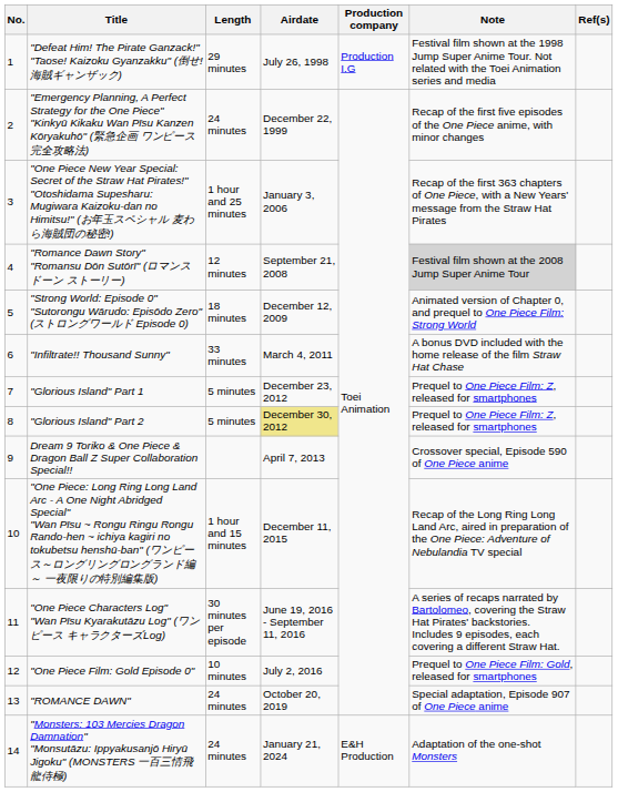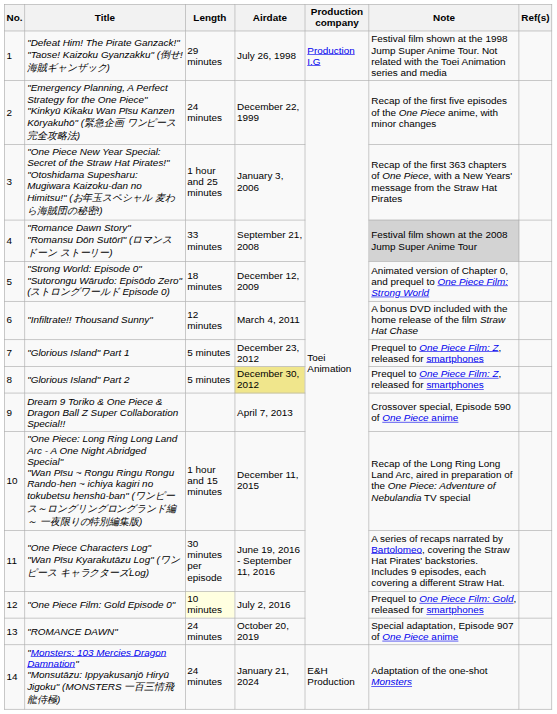 <table class="wikitable" style="width:100%;" style="font-size: 100%;">
 <tr style="text-align:center;">
 <th>No.</th>
 <th>Title</th>
 <th>Length</th>
 <th>Airdate</th>
 <th>Production company</th>
 <th>Note</th>
 <th>Ref(s)</th>
 </tr>
 <tr>
 <td>1</td>
 <td><em>"Defeat Him! The Pirate Ganzack!"<br>"Taose! Kaizoku Gyanzakku" (倒せ!海賊ギャンザック)</em></td>
 <td>29 minutes</td>
 <td>July 26, 1998</td>
 <td><a href='#'>Production I.G</a></td>
 <td>Festival film shown at the 1998 Jump Super Anime Tour. Not related with the Toei Animation series and media</td>
 <td></td>
 </tr>
 <tr>
 <td>2</td>
 <td><em>"Emergency Planning, A Perfect Strategy for the One Piece"<br>"Kinkyū Kikaku Wan Pīsu Kanzen Kōryakuhō" (緊急企画 ワンピース完全攻略法)</em></td>
 <td>24 minutes</td>
 <td>December 22, 1999</td>
 <td rowspan="12">Toei Animation</td>
 <td>Recap of the first five episodes of the <em>One Piece</em> anime, with minor changes</td>
 <td></td>
 </tr>
 <tr>
 <td>3</td>
 <td><em>"One Piece New Year Special: Secret of the Straw Hat Pirates!"<br>"Otoshidama Supesharu: Mugiwara Kaizoku-dan no Himitsu!" (お年玉スペシャル 麦わら海賊団の秘密!)</em></td>
 <td>1 hour and 25 minutes</td>
 <td>January 3, 2006</td>
 <td>Recap of the first 363 chapters of <em>One Piece</em>, with a New Years' message from the Straw Hat Pirates</td>
 </tr>
 <tr>
 <td>4</td>
 <td><em>"Romance Dawn Story"<br>"Romansu Dōn Sutōrī" (ロマンス ドーン ストーリー)</em></td>
-<td>12 minutes</td>
+<td>33 minutes</td>
 <td>September 21, 2008</td>
 <td style="background: lightgrey;">Festival film shown at the 2008 Jump Super Anime Tour</td>
 <td></td>
 </tr>
 <tr>
 <td>5</td>
 <td><em>"Strong World: Episode 0"<br>"Sutorongu Wārudo: Episōdo Zero" (ストロングワールド Episode 0)</em></td>
 <td>18 minutes</td>
 <td>December 12, 2009</td>
 <td>Animated version of Chapter 0, and prequel to <em><a href='#'>One Piece Film: Strong World</a></em></td>
 <td></td>
 </tr>
 <tr>
 <td>6</td>
 <td><em>"Infiltrate!! Thousand Sunny"</em></td>
-<td>33 minutes</td>
+<td>12 minutes</td>
 <td>March 4, 2011</td>
 <td>A bonus DVD included with the home release of the film <em>Straw Hat Chase</em></td>
 <td></td>
 </tr>
 <tr>
 <td>7</td>
 <td><em>"Glorious Island" Part 1</em></td>
 <td>5 minutes</td>
 <td>December 23, 2012</td>
 <td>Prequel to <em><a href='#'>One Piece Film: Z</a></em>, released for <a href='#'>smartphones</a></td>
 <td></td>
 </tr>
 <tr>
 <td>8</td>
 <td><em>"Glorious Island" Part 2</em></td>
 <td>5 minutes</td>
 <td style="background: khaki;">December 30, 2012</td>
 <td>Prequel to <em><a href='#'>One Piece Film: Z</a></em>, released for <a href='#'>smartphones</a></td>
 <td></td>
 </tr>
 <tr>
 <td>9</td>
 <td><em>Dream 9 Toriko & One Piece & Dragon Ball Z Super Collaboration Special!!</em></td>
 <td></td>
 <td>April 7, 2013</td>
 <td>Crossover special, Episode 590 of <a href='#'><em>One Piece</em> anime</a></td>
 <td></td>
 </tr>
 <tr>
 <td>10</td>
 <td><em>"One Piece: Long Ring Long Land Arc - A One Night Abridged Special"<br>"Wan Pīsu ~ Rongu Ringu Rongu Rando-hen ~ ichiya kagiri no tokubetsu henshū-ban" (ワンピース～ロングリングロングランド編～ 一夜限りの特別編集版)</em></td>
 <td>1 hour and 15 minutes</td>
 <td>December 11, 2015</td>
 <td>Recap of the Long Ring Long Land Arc, aired in preparation of the <em>One Piece: Adventure of Nebulandia</em> TV special</td>
 <td></td>
 </tr>
 <tr>
 <td>11</td>
 <td><em>"One Piece Characters Log"<br>"Wan Pīsu Kyarakutāzu Log" (ワンピース キャラクターズLog)</em></td>
 <td>30 minutes per episode</td>
 <td>June 19, 2016 - September 11, 2016</td>
 <td>A series of recaps narrated by <a href='#'>Bartolomeo</a>, covering the Straw Hat Pirates' backstories. Includes 9 episodes, each covering a different Straw Hat.</td>
 <td></td>
 </tr>
 <tr>
 <td>12</td>
 <td><em>"One Piece Film: Gold Episode 0"</em></td>
-<td>10 minutes</td>
+<td style="background: lightyellow;">10 minutes</td>
 <td>July 2, 2016</td>
 <td>Prequel to <em><a href='#'>One Piece Film: Gold</a></em>, released for <a href='#'>smartphones</a></td>
 <td></td>
 </tr>
 <tr>
 <td>13</td>
 <td><em>"ROMANCE DAWN"</em></td>
 <td>24 minutes</td>
 <td>October 20, 2019</td>
 <td>Special adaptation, Episode 907 of <a href='#'><em>One Piece</em> anime</a></td>
 <td></td>
 </tr>
 <tr>
 <td>14</td>
 <td><em>"<a href='#'>Monsters: 103 Mercies Dragon Damnation</a>"<br>"Monsutāzu: Ippyakusanjō Hiryū Jigoku" (MONSTERS 一百三情飛龍侍極)</em></td>
 <td>24 minutes</td>
 <td>January 21, 2024</td>
 <td>E&H Production</td>
 <td>Adaptation of the one-shot <a href='#'><em>Monsters</em></a></td>
 <td></td>
 </tr>
 </table>
